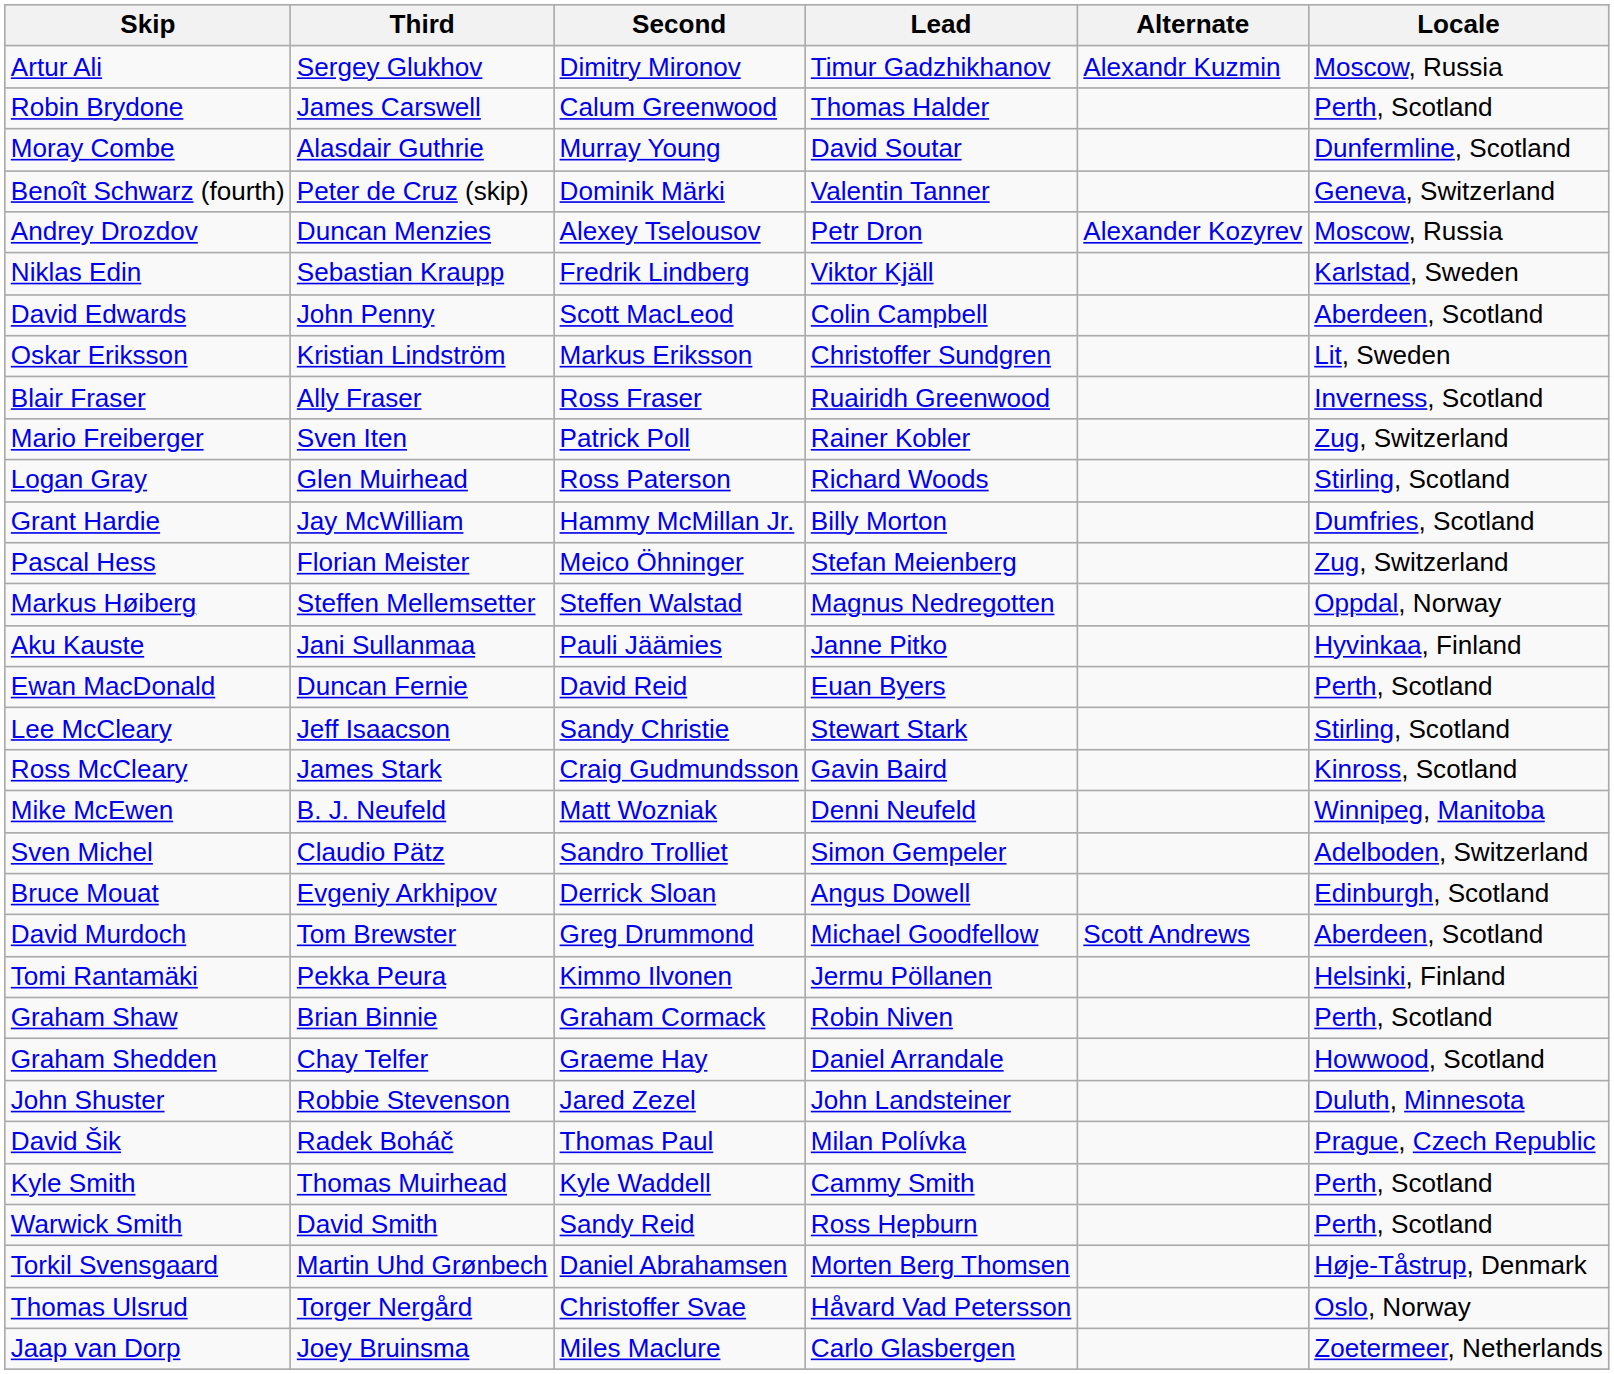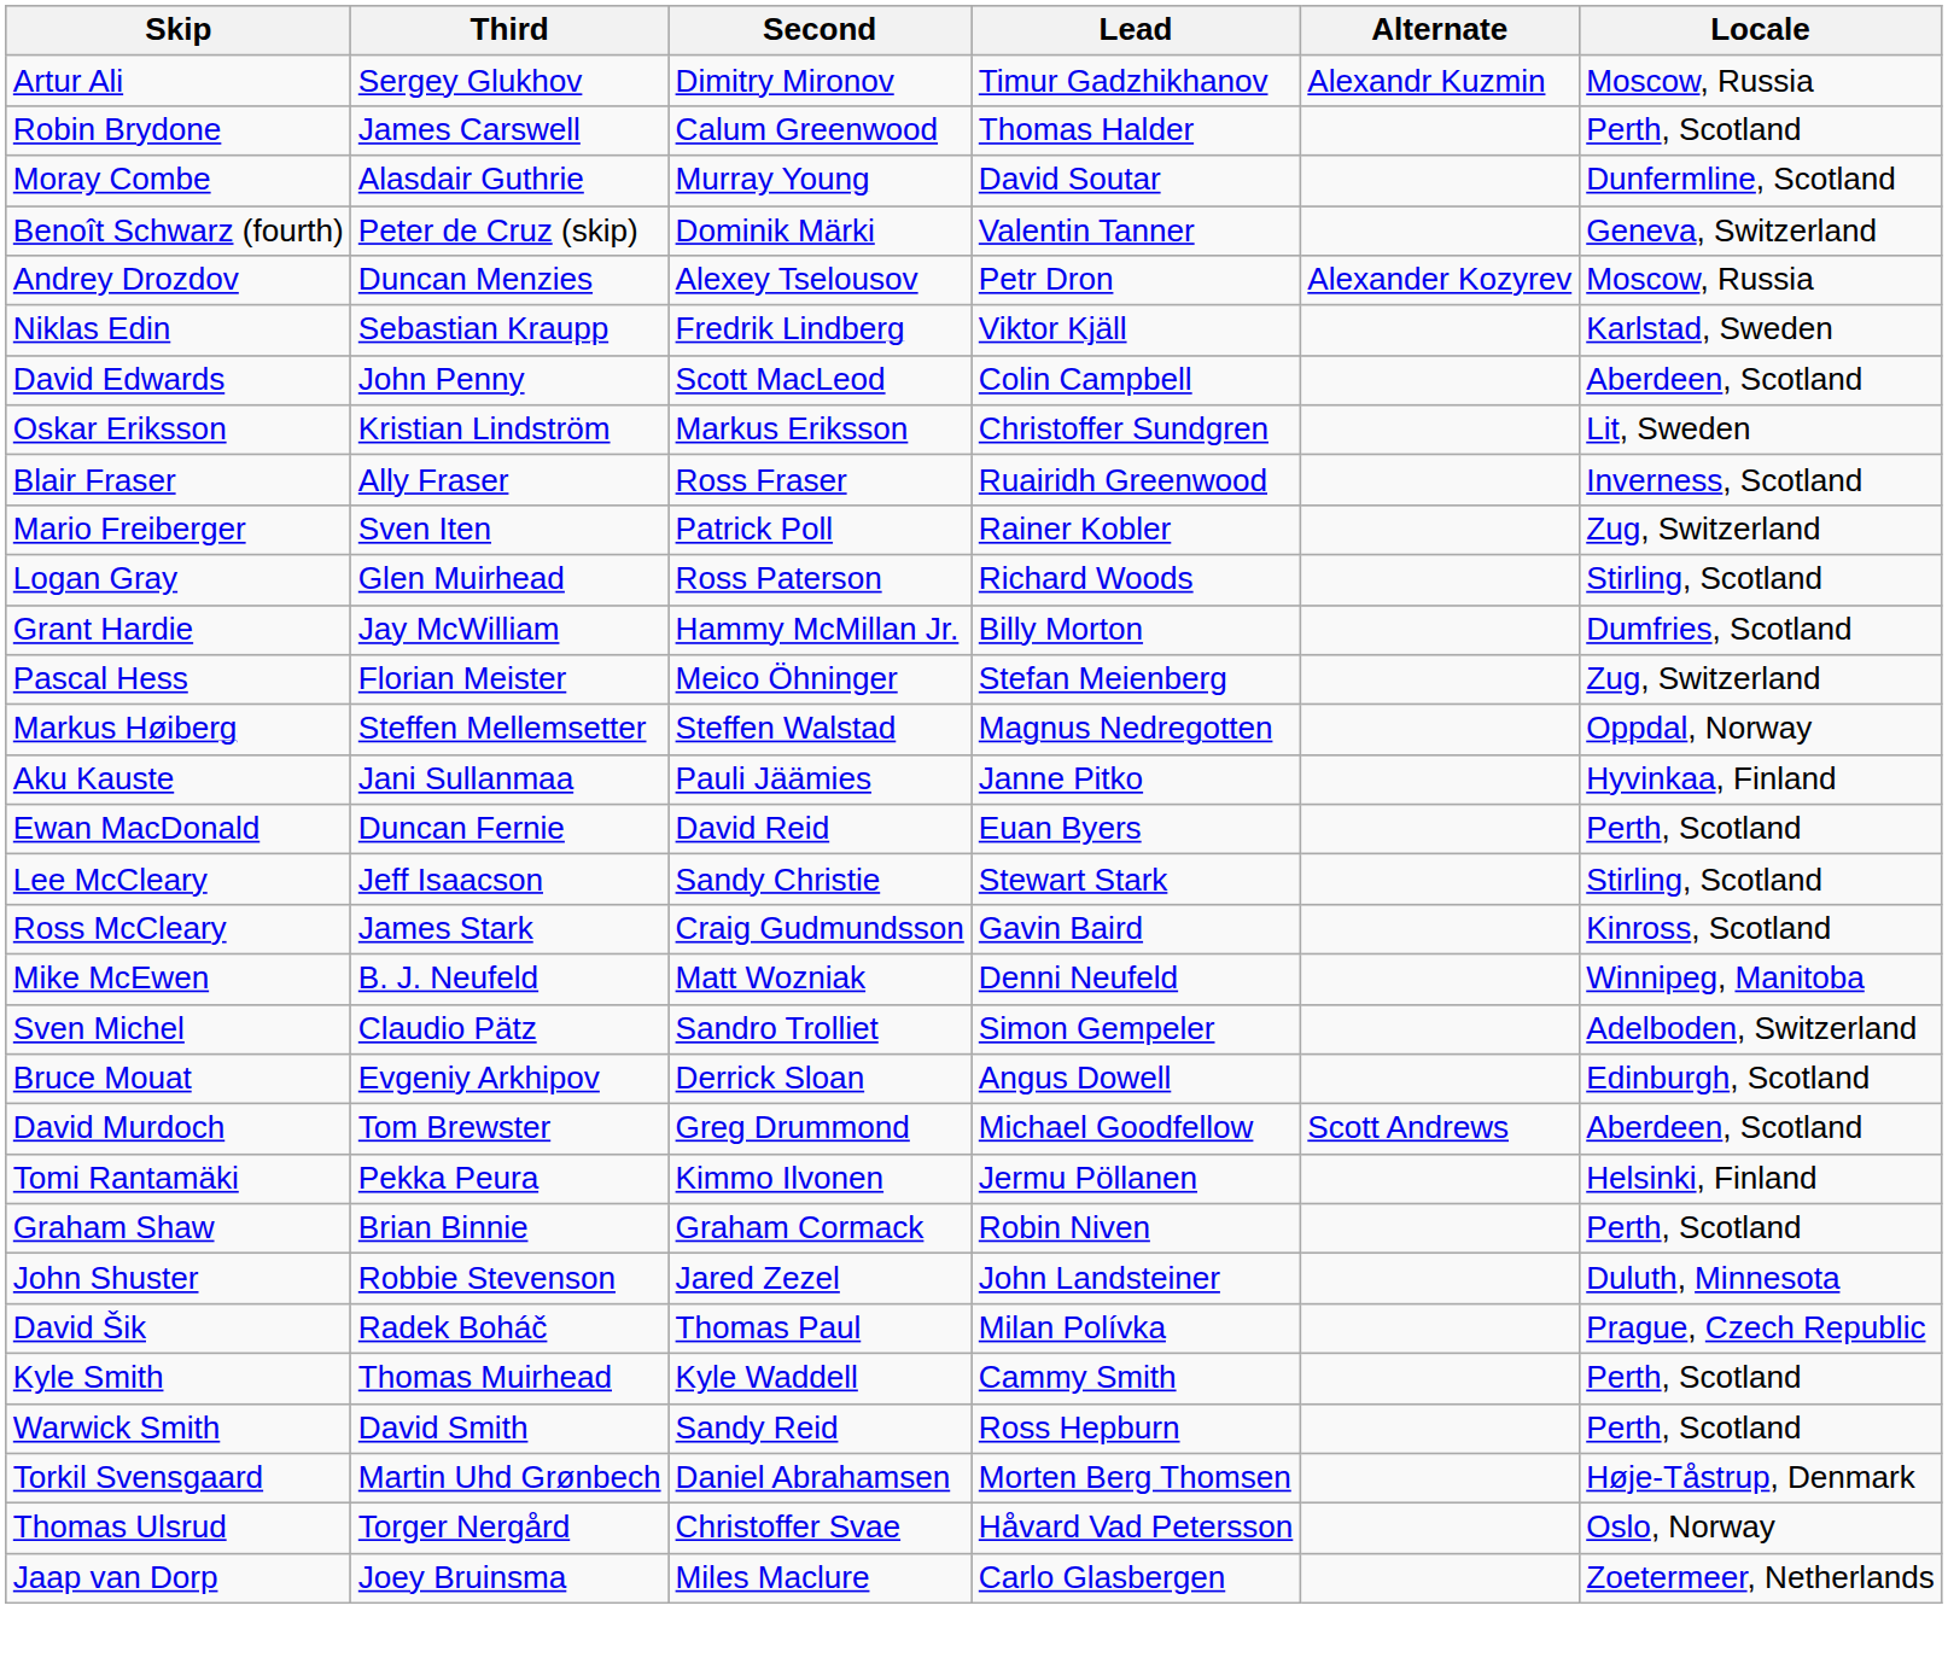 <table class=wikitable>
 <tr>
 <th>Skip</th>
 <th>Third</th>
 <th>Second</th>
 <th>Lead</th>
 <th>Alternate</th>
 <th>Locale</th>
 </tr>
 <tr>
 <td><a href='#'>Artur Ali</a></td>
 <td><a href='#'>Sergey Glukhov</a></td>
 <td><a href='#'>Dimitry Mironov</a></td>
 <td><a href='#'>Timur Gadzhikhanov</a></td>
 <td><a href='#'>Alexandr Kuzmin</a></td>
 <td> <a href='#'>Moscow</a>, Russia</td>
 </tr>
 <tr>
 <td><a href='#'>Robin Brydone</a></td>
 <td><a href='#'>James Carswell</a></td>
 <td><a href='#'>Calum Greenwood</a></td>
 <td><a href='#'>Thomas Halder</a></td>
 <td></td>
 <td> <a href='#'>Perth</a>, Scotland</td>
 </tr>
 <tr>
 <td><a href='#'>Moray Combe</a></td>
 <td><a href='#'>Alasdair Guthrie</a></td>
 <td><a href='#'>Murray Young</a></td>
 <td><a href='#'>David Soutar</a></td>
 <td></td>
 <td> <a href='#'>Dunfermline</a>, Scotland</td>
 </tr>
 <tr>
 <td><a href='#'>Benoît Schwarz</a> (fourth)</td>
 <td><a href='#'>Peter de Cruz</a> (skip)</td>
 <td><a href='#'>Dominik Märki</a></td>
 <td><a href='#'>Valentin Tanner</a></td>
 <td></td>
 <td> <a href='#'>Geneva</a>, Switzerland</td>
 </tr>
 <tr>
 <td><a href='#'>Andrey Drozdov</a></td>
 <td><a href='#'>Duncan Menzies</a></td>
 <td><a href='#'>Alexey Tselousov</a></td>
 <td><a href='#'>Petr Dron</a></td>
 <td><a href='#'>Alexander Kozyrev</a></td>
 <td> <a href='#'>Moscow</a>, Russia</td>
 </tr>
 <tr>
 <td><a href='#'>Niklas Edin</a></td>
 <td><a href='#'>Sebastian Kraupp</a></td>
 <td><a href='#'>Fredrik Lindberg</a></td>
 <td><a href='#'>Viktor Kjäll</a></td>
 <td></td>
 <td> <a href='#'>Karlstad</a>, Sweden</td>
 </tr>
 <tr>
 <td><a href='#'>David Edwards</a></td>
 <td><a href='#'>John Penny</a></td>
 <td><a href='#'>Scott MacLeod</a></td>
 <td><a href='#'>Colin Campbell</a></td>
 <td></td>
 <td> <a href='#'>Aberdeen</a>, Scotland</td>
 </tr>
 <tr>
 <td><a href='#'>Oskar Eriksson</a></td>
 <td><a href='#'>Kristian Lindström</a></td>
 <td><a href='#'>Markus Eriksson</a></td>
 <td><a href='#'>Christoffer Sundgren</a></td>
 <td></td>
 <td> <a href='#'>Lit</a>, Sweden</td>
 </tr>
 <tr>
 <td><a href='#'>Blair Fraser</a></td>
 <td><a href='#'>Ally Fraser</a></td>
 <td><a href='#'>Ross Fraser</a></td>
 <td><a href='#'>Ruairidh Greenwood</a></td>
 <td></td>
 <td> <a href='#'>Inverness</a>, Scotland</td>
 </tr>
 <tr>
 <td><a href='#'>Mario Freiberger</a></td>
 <td><a href='#'>Sven Iten</a></td>
 <td><a href='#'>Patrick Poll</a></td>
 <td><a href='#'>Rainer Kobler</a></td>
 <td></td>
 <td> <a href='#'>Zug</a>, Switzerland</td>
 </tr>
 <tr>
 <td><a href='#'>Logan Gray</a></td>
 <td><a href='#'>Glen Muirhead</a></td>
 <td><a href='#'>Ross Paterson</a></td>
 <td><a href='#'>Richard Woods</a></td>
 <td></td>
 <td> <a href='#'>Stirling</a>, Scotland</td>
 </tr>
 <tr>
 <td><a href='#'>Grant Hardie</a></td>
 <td><a href='#'>Jay McWilliam</a></td>
 <td><a href='#'>Hammy McMillan Jr.</a></td>
 <td><a href='#'>Billy Morton</a></td>
 <td></td>
 <td> <a href='#'>Dumfries</a>, Scotland</td>
 </tr>
 <tr>
 <td><a href='#'>Pascal Hess</a></td>
 <td><a href='#'>Florian Meister</a></td>
 <td><a href='#'>Meico Öhninger</a></td>
 <td><a href='#'>Stefan Meienberg</a></td>
 <td></td>
 <td> <a href='#'>Zug</a>, Switzerland</td>
 </tr>
 <tr>
 <td><a href='#'>Markus Høiberg</a></td>
 <td><a href='#'>Steffen Mellemsetter</a></td>
 <td><a href='#'>Steffen Walstad</a></td>
 <td><a href='#'>Magnus Nedregotten</a></td>
 <td></td>
 <td> <a href='#'>Oppdal</a>, Norway</td>
 </tr>
 <tr>
 <td><a href='#'>Aku Kauste</a></td>
 <td><a href='#'>Jani Sullanmaa</a></td>
 <td><a href='#'>Pauli Jäämies</a></td>
 <td><a href='#'>Janne Pitko</a></td>
 <td></td>
 <td> <a href='#'>Hyvinkaa</a>, Finland</td>
 </tr>
 <tr>
 <td><a href='#'>Ewan MacDonald</a></td>
 <td><a href='#'>Duncan Fernie</a></td>
 <td><a href='#'>David Reid</a></td>
 <td><a href='#'>Euan Byers</a></td>
 <td></td>
 <td> <a href='#'>Perth</a>, Scotland</td>
 </tr>
 <tr>
 <td><a href='#'>Lee McCleary</a></td>
 <td><a href='#'>Jeff Isaacson</a></td>
 <td><a href='#'>Sandy Christie</a></td>
 <td><a href='#'>Stewart Stark</a></td>
 <td></td>
 <td> <a href='#'>Stirling</a>, Scotland</td>
 </tr>
 <tr>
 <td><a href='#'>Ross McCleary</a></td>
 <td><a href='#'>James Stark</a></td>
 <td><a href='#'>Craig Gudmundsson</a></td>
 <td><a href='#'>Gavin Baird</a></td>
 <td></td>
 <td> <a href='#'>Kinross</a>, Scotland</td>
 </tr>
 <tr>
 <td><a href='#'>Mike McEwen</a></td>
 <td><a href='#'>B. J. Neufeld</a></td>
 <td><a href='#'>Matt Wozniak</a></td>
 <td><a href='#'>Denni Neufeld</a></td>
 <td></td>
 <td> <a href='#'>Winnipeg</a>, <a href='#'>Manitoba</a></td>
 </tr>
 <tr>
 <td><a href='#'>Sven Michel</a></td>
 <td><a href='#'>Claudio Pätz</a></td>
 <td><a href='#'>Sandro Trolliet</a></td>
 <td><a href='#'>Simon Gempeler</a></td>
 <td></td>
 <td> <a href='#'>Adelboden</a>, Switzerland</td>
 </tr>
 <tr>
 <td><a href='#'>Bruce Mouat</a></td>
 <td><a href='#'>Evgeniy Arkhipov</a></td>
 <td><a href='#'>Derrick Sloan</a></td>
 <td><a href='#'>Angus Dowell</a></td>
 <td></td>
 <td> <a href='#'>Edinburgh</a>, Scotland</td>
 </tr>
 <tr>
 <td><a href='#'>David Murdoch</a></td>
 <td><a href='#'>Tom Brewster</a></td>
 <td><a href='#'>Greg Drummond</a></td>
 <td><a href='#'>Michael Goodfellow</a></td>
 <td><a href='#'>Scott Andrews</a></td>
 <td> <a href='#'>Aberdeen</a>, Scotland</td>
 </tr>
 <tr>
 <td><a href='#'>Tomi Rantamäki</a></td>
 <td><a href='#'>Pekka Peura</a></td>
 <td><a href='#'>Kimmo Ilvonen</a></td>
 <td><a href='#'>Jermu Pöllanen</a></td>
 <td></td>
 <td> <a href='#'>Helsinki</a>, Finland</td>
 </tr>
 <tr>
 <td><a href='#'>Graham Shaw</a></td>
 <td><a href='#'>Brian Binnie</a></td>
 <td><a href='#'>Graham Cormack</a></td>
 <td><a href='#'>Robin Niven</a></td>
 <td></td>
 <td> <a href='#'>Perth</a>, Scotland</td>
 </tr>
 <tr>
-<td><a href='#'>Graham Shedden</a></td>
-<td><a href='#'>Chay Telfer</a></td>
-<td><a href='#'>Graeme Hay</a></td>
-<td><a href='#'>Daniel Arrandale</a></td>
-<td></td>
-<td> <a href='#'>Howwood</a>, Scotland</td>
-</tr>
-<tr>
 <td><a href='#'>John Shuster</a></td>
 <td><a href='#'>Robbie Stevenson</a></td>
 <td><a href='#'>Jared Zezel</a></td>
 <td><a href='#'>John Landsteiner</a></td>
 <td></td>
 <td> <a href='#'>Duluth</a>, <a href='#'>Minnesota</a></td>
 </tr>
 <tr>
 <td><a href='#'>David Šik</a></td>
 <td><a href='#'>Radek Boháč</a></td>
 <td><a href='#'>Thomas Paul</a></td>
 <td><a href='#'>Milan Polívka</a></td>
 <td></td>
 <td> <a href='#'>Prague</a>, <a href='#'>Czech Republic</a></td>
 </tr>
 <tr>
 <td><a href='#'>Kyle Smith</a></td>
 <td><a href='#'>Thomas Muirhead</a></td>
 <td><a href='#'>Kyle Waddell</a></td>
 <td><a href='#'>Cammy Smith</a></td>
 <td></td>
 <td> <a href='#'>Perth</a>, Scotland</td>
 </tr>
 <tr>
 <td><a href='#'>Warwick Smith</a></td>
 <td><a href='#'>David Smith</a></td>
 <td><a href='#'>Sandy Reid</a></td>
 <td><a href='#'>Ross Hepburn</a></td>
 <td></td>
 <td> <a href='#'>Perth</a>, Scotland</td>
 </tr>
 <tr>
 <td><a href='#'>Torkil Svensgaard</a></td>
 <td><a href='#'>Martin Uhd Grønbech</a></td>
 <td><a href='#'>Daniel Abrahamsen</a></td>
 <td><a href='#'>Morten Berg Thomsen</a></td>
 <td></td>
 <td> <a href='#'>Høje-Tåstrup</a>, Denmark</td>
 </tr>
 <tr>
 <td><a href='#'>Thomas Ulsrud</a></td>
 <td><a href='#'>Torger Nergård</a></td>
 <td><a href='#'>Christoffer Svae</a></td>
 <td><a href='#'>Håvard Vad Petersson</a></td>
 <td></td>
 <td> <a href='#'>Oslo</a>, Norway</td>
 </tr>
 <tr>
 <td><a href='#'>Jaap van Dorp</a></td>
 <td><a href='#'>Joey Bruinsma</a></td>
 <td><a href='#'>Miles Maclure</a></td>
 <td><a href='#'>Carlo Glasbergen</a></td>
 <td></td>
 <td> <a href='#'>Zoetermeer</a>, Netherlands</td>
 </tr>
 </table>
